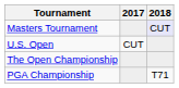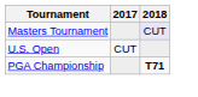 <table class="wikitable" style="font-size:95%;text-align:center;">
 <tr>
 <th>Tournament</th>
 <th>2017</th>
 <th>2018</th>
 </tr>
 <tr>
 <td align=left><a href='#'>Masters Tournament</a></td>
 <td style="background:#eeeeee;"></td>
 <td style="background: lavender;">CUT</td>
 </tr>
 <tr>
 <td align=left><a href='#'>U.S. Open</a></td>
 <td>CUT</td>
 <td style="background:#eeeeee;"></td>
 </tr>
 <tr>
-<td align=left><a href='#'>The Open Championship</a></td>
-<td style="background:#eeeeee;"></td>
-<td style="background:#eeeeee;"></td>
-</tr>
-<tr>
 <td align=left><a href='#'>PGA Championship</a></td>
 <td style="background:#eeeeee;"></td>
-<td>T71</td>
+<td><strong>T71</strong></td>
 </tr>
 </table>
